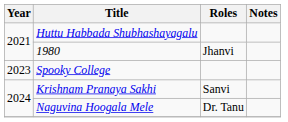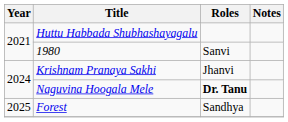 <table class="wikitable">
 <tr>
 <th>Year</th>
 <th>Title</th>
 <th>Roles</th>
 <th>Notes</th>
 </tr>
 <tr>
 <td rowspan="2">2021</td>
 <td><em><a href='#'>Huttu Habbada Shubhashayagalu</a></em></td>
 <td></td>
 <td></td>
 </tr>
 <tr>
 <td><em>1980 </em></td>
-<td>Jhanvi</td>
-<td></td>
-</tr>
-<tr>
-<td>2023</td>
-<td><em><a href='#'>Spooky College</a></em></td>
-<td></td>
+<td>Sanvi</td>
 <td></td>
 </tr>
 <tr>
 <td rowspan="2">2024</td>
 <td><em><a href='#'>Krishnam Pranaya Sakhi</a></em></td>
-<td>Sanvi</td>
+<td>Jhanvi</td>
 <td></td>
 </tr>
 <tr>
 <td><em><a href='#'>Naguvina Hoogala Mele</a></em></td>
-<td>Dr. Tanu</td>
+<td><strong>Dr. Tanu</strong></td>
+<td></td>
+</tr>
+<tr>
+<td>2025</td>
+<td><em><a href='#'>Forest</a></em></td>
+<td>Sandhya</td>
 <td></td>
 </tr>
 <tr>
 </tr>
 </table>
